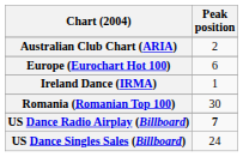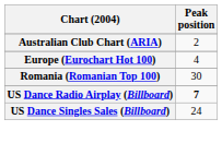 <table class="wikitable sortable plainrowheaders" style="text-align:center">
 <tr>
 <th>Chart (2004)</th>
 <th>Peak<br>position</th>
 </tr>
 <tr>
 </tr>
 <tr>
 <th scope="row">Australian Club Chart (<a href='#'>ARIA</a>)</th>
 <td>2</td>
 </tr>
 <tr>
 </tr>
 <tr>
 </tr>
 <tr>
 </tr>
 <tr>
 </tr>
 <tr>
 </tr>
 <tr>
 </tr>
 <tr>
 <th scope="row">Europe (<a href='#'>Eurochart Hot 100</a>)</th>
-<td>6</td>
+<td>4</td>
 </tr>
 <tr>
 </tr>
 <tr>
 </tr>
 <tr>
 </tr>
 <tr>
 </tr>
 <tr>
 </tr>
 <tr>
-</tr>
-<tr>
-<th scope="row">Ireland Dance (<a href='#'>IRMA</a>)</th>
-<td>1</td>
 </tr>
 <tr>
 </tr>
 <tr>
 </tr>
 <tr>
 </tr>
 <tr>
 </tr>
 <tr>
 <th scope="row">Romania (<a href='#'>Romanian Top 100</a>)</th>
 <td>30</td>
 </tr>
 <tr>
 </tr>
 <tr>
 </tr>
 <tr>
 </tr>
 <tr>
 </tr>
 <tr>
 </tr>
 <tr>
 </tr>
 <tr>
 <th scope="row">US <a href='#'>Dance Radio Airplay</a> (<em><a href='#'>Billboard</a></em>)</th>
 <td><strong>7</strong></td>
 </tr>
 <tr>
 <th scope="row">US <a href='#'>Dance Singles Sales</a> (<em><a href='#'>Billboard</a></em>)</th>
 <td>24</td>
 </tr>
 </table>
